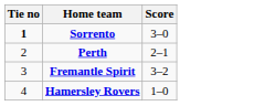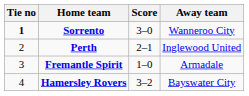 <table class="wikitable" style="text-align:center">
 <tr>
 <th>Tie no</th>
 <th>Home team</th>
 <th>Score</th>
+<th>Away team</th>
 </tr>
 <tr>
 <td><strong>1</strong></td>
 <td><strong><a href='#'>Sorrento</a></strong></td>
 <td>3–0</td>
+<td><a href='#'>Wanneroo City</a></td>
 </tr>
 <tr>
 <td>2</td>
 <td><strong><a href='#'>Perth</a></strong></td>
 <td>2–1</td>
+<td><a href='#'>Inglewood United</a></td>
 </tr>
 <tr>
 <td>3</td>
 <td><strong><a href='#'>Fremantle Spirit</a></strong></td>
-<td>3–2</td>
+<td>1–0</td>
+<td><a href='#'>Armadale</a></td>
 </tr>
 <tr>
 <td>4</td>
 <td><strong><a href='#'>Hamersley Rovers</a></strong></td>
-<td>1–0</td>
+<td>3–2</td>
+<td><a href='#'>Bayswater City</a></td>
 </tr>
 </table>
